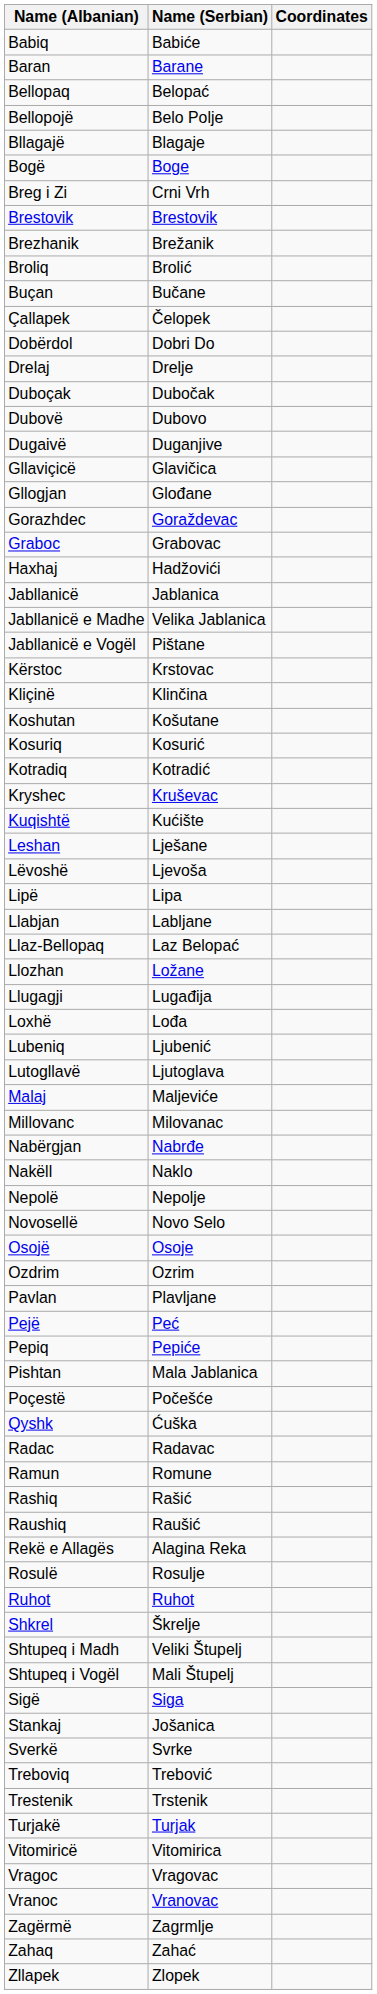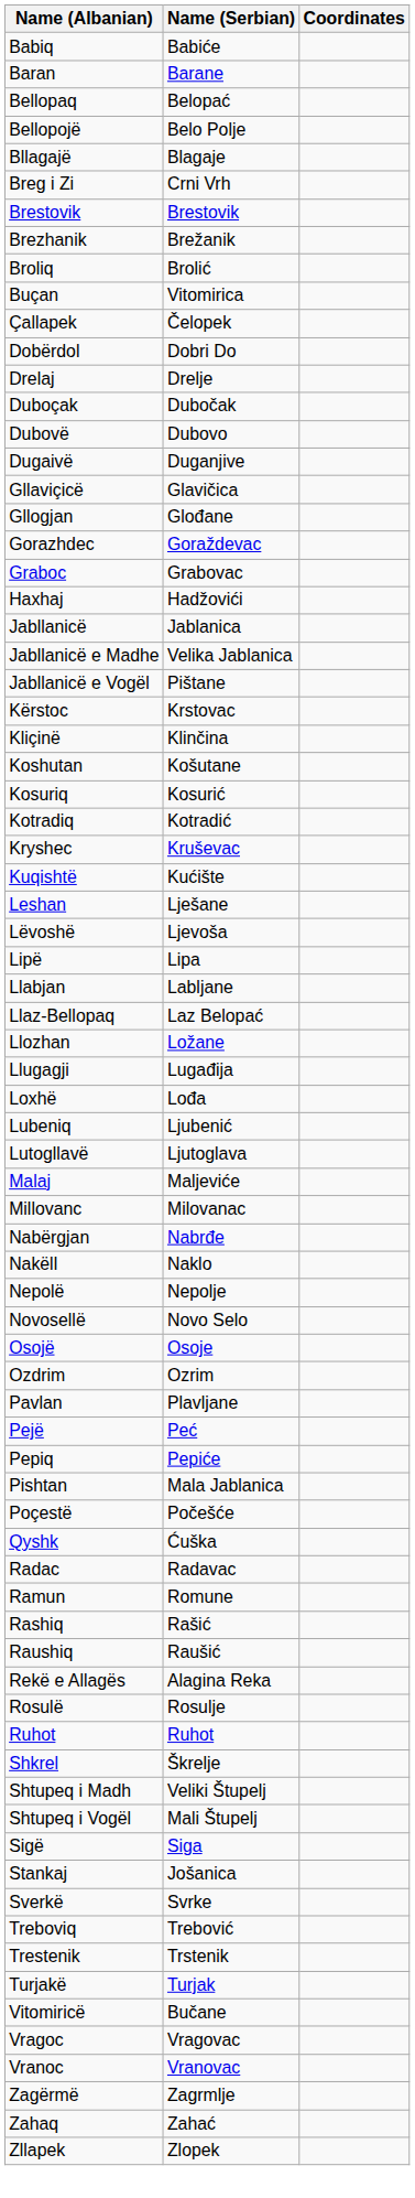 <table class="wikitable sortable">
 <tr>
 <th>Name (Albanian)</th>
 <th>Name (Serbian)</th>
 <th>Coordinates</th>
 </tr>
 <tr>
 <td>Babiq</td>
 <td>Babiće</td>
 <td></td>
 </tr>
 <tr>
 <td>Baran</td>
 <td><a href='#'>Barane</a></td>
 <td></td>
 </tr>
 <tr>
 <td>Bellopaq</td>
 <td>Belopać</td>
 <td></td>
 </tr>
 <tr>
 <td>Bellopojë</td>
 <td>Belo Polje</td>
 <td></td>
 </tr>
 <tr>
 <td>Bllagajë</td>
 <td>Blagaje</td>
 <td></td>
 </tr>
 <tr>
-<td>Bogë</td>
-<td><a href='#'>Boge</a></td>
-<td></td>
-</tr>
-<tr>
 <td>Breg i Zi</td>
 <td>Crni Vrh</td>
 <td></td>
 </tr>
 <tr>
 <td><a href='#'>Brestovik</a></td>
 <td><a href='#'>Brestovik</a></td>
 <td></td>
 </tr>
 <tr>
 <td>Brezhanik</td>
 <td>Brežanik</td>
 <td></td>
 </tr>
 <tr>
 <td>Broliq</td>
 <td>Brolić</td>
 <td></td>
 </tr>
 <tr>
 <td>Buçan</td>
-<td>Bučane</td>
+<td>Vitomirica</td>
 <td></td>
 </tr>
 <tr>
 <td>Çallapek</td>
 <td>Čelopek</td>
 <td></td>
 </tr>
 <tr>
 <td>Dobërdol</td>
 <td>Dobri Do</td>
 <td></td>
 </tr>
 <tr>
 <td>Drelaj</td>
 <td>Drelje</td>
 <td></td>
 </tr>
 <tr>
 <td>Duboçak</td>
 <td>Dubočak</td>
 <td></td>
 </tr>
 <tr>
 <td>Dubovë</td>
 <td>Dubovo</td>
 <td></td>
 </tr>
 <tr>
 <td>Dugaivë</td>
 <td>Duganjive</td>
 <td></td>
 </tr>
 <tr>
 <td>Gllaviçicë</td>
 <td>Glavičica</td>
 <td></td>
 </tr>
 <tr>
 <td>Gllogjan</td>
 <td>Glođane</td>
 <td></td>
 </tr>
 <tr>
 <td>Gorazhdec</td>
 <td><a href='#'>Goraždevac</a></td>
 <td></td>
 </tr>
 <tr>
 <td><a href='#'>Graboc</a></td>
 <td>Grabovac</td>
 <td></td>
 </tr>
 <tr>
 <td>Haxhaj</td>
 <td>Hadžovići</td>
 <td></td>
 </tr>
 <tr>
 <td>Jabllanicë</td>
 <td>Jablanica</td>
 <td></td>
 </tr>
 <tr>
 <td>Jabllanicë e Madhe</td>
 <td>Velika Jablanica</td>
 <td></td>
 </tr>
 <tr>
 <td>Jabllanicë e Vogël</td>
 <td>Pištane</td>
 <td></td>
 </tr>
 <tr>
 <td>Kërstoc</td>
 <td>Krstovac</td>
 <td></td>
 </tr>
 <tr>
 <td>Kliçinë</td>
 <td>Klinčina</td>
 <td></td>
 </tr>
 <tr>
 <td>Koshutan</td>
 <td>Košutane</td>
 <td></td>
 </tr>
 <tr>
 <td>Kosuriq</td>
 <td>Kosurić</td>
 <td></td>
 </tr>
 <tr>
 <td>Kotradiq</td>
 <td>Kotradić</td>
 <td></td>
 </tr>
 <tr>
 <td>Kryshec</td>
 <td><a href='#'>Kruševac</a></td>
 <td></td>
 </tr>
 <tr>
 <td><a href='#'>Kuqishtë</a></td>
 <td>Kućište</td>
 <td></td>
 </tr>
 <tr>
 <td><a href='#'>Leshan</a></td>
 <td>Lješane</td>
 <td></td>
 </tr>
 <tr>
 <td>Lëvoshë</td>
 <td>Ljevoša</td>
 <td></td>
 </tr>
 <tr>
 <td>Lipë</td>
 <td>Lipa</td>
 <td></td>
 </tr>
 <tr>
 <td>Llabjan</td>
 <td>Labljane</td>
 <td></td>
 </tr>
 <tr>
 <td>Llaz-Bellopaq</td>
 <td>Laz Belopać</td>
 <td></td>
 </tr>
 <tr>
 <td>Llozhan</td>
 <td><a href='#'>Ložane</a></td>
 <td></td>
 </tr>
 <tr>
 <td>Llugagji</td>
 <td>Lugađija</td>
 <td></td>
 </tr>
 <tr>
 <td>Loxhë</td>
 <td>Lođa</td>
 <td></td>
 </tr>
 <tr>
 <td>Lubeniq</td>
 <td>Ljubenić</td>
 <td></td>
 </tr>
 <tr>
 <td>Lutogllavë</td>
 <td>Ljutoglava</td>
 <td></td>
 </tr>
 <tr>
 <td><a href='#'>Malaj</a></td>
 <td>Maljeviće</td>
 <td></td>
 </tr>
 <tr>
 <td>Millovanc</td>
 <td>Milovanac</td>
 <td></td>
 </tr>
 <tr>
 <td>Nabërgjan</td>
 <td><a href='#'>Nabrđe</a></td>
 <td></td>
 </tr>
 <tr>
 <td>Nakëll</td>
 <td>Naklo</td>
 <td></td>
 </tr>
 <tr>
 <td>Nepolë</td>
 <td>Nepolje</td>
 <td></td>
 </tr>
 <tr>
 <td>Novosellë</td>
 <td>Novo Selo</td>
 <td></td>
 </tr>
 <tr>
 <td><a href='#'>Osojë</a></td>
 <td><a href='#'>Osoje</a></td>
 <td></td>
 </tr>
 <tr>
 <td>Ozdrim</td>
 <td>Ozrim</td>
 <td></td>
 </tr>
 <tr>
 <td>Pavlan</td>
 <td>Plavljane</td>
 <td></td>
 </tr>
 <tr>
 <td><a href='#'>Pejë</a></td>
 <td><a href='#'>Peć</a></td>
 <td></td>
 </tr>
 <tr>
 <td>Pepiq</td>
 <td><a href='#'>Pepiće</a></td>
 <td></td>
 </tr>
 <tr>
 <td>Pishtan</td>
 <td>Mala Jablanica</td>
 <td></td>
 </tr>
 <tr>
 <td>Poçestë</td>
 <td>Počešće</td>
 <td></td>
 </tr>
 <tr>
 <td><a href='#'>Qyshk</a></td>
 <td>Ćuška</td>
 <td></td>
 </tr>
 <tr>
 <td>Radac</td>
 <td>Radavac</td>
 <td></td>
 </tr>
 <tr>
 <td>Ramun</td>
 <td>Romune</td>
 <td></td>
 </tr>
 <tr>
 <td>Rashiq</td>
 <td>Rašić</td>
 <td></td>
 </tr>
 <tr>
 <td>Raushiq</td>
 <td>Raušić</td>
 <td></td>
 </tr>
 <tr>
 <td>Rekë e Allagës</td>
 <td>Alagina Reka</td>
 <td></td>
 </tr>
 <tr>
 <td>Rosulë</td>
 <td>Rosulje</td>
 <td></td>
 </tr>
 <tr>
 <td><a href='#'>Ruhot</a></td>
 <td><a href='#'>Ruhot</a></td>
 <td></td>
 </tr>
 <tr>
 <td><a href='#'>Shkrel</a></td>
 <td>Škrelje</td>
 <td></td>
 </tr>
 <tr>
 <td>Shtupeq i Madh</td>
 <td>Veliki Štupelj</td>
 <td></td>
 </tr>
 <tr>
 <td>Shtupeq i Vogël</td>
 <td>Mali Štupelj</td>
 <td></td>
 </tr>
 <tr>
 <td>Sigë</td>
 <td><a href='#'>Siga</a></td>
 <td></td>
 </tr>
 <tr>
 <td>Stankaj</td>
 <td>Jošanica</td>
 <td></td>
 </tr>
 <tr>
 <td>Sverkë</td>
 <td>Svrke</td>
 <td></td>
 </tr>
 <tr>
 <td>Treboviq</td>
 <td>Trebović</td>
 <td></td>
 </tr>
 <tr>
 <td>Trestenik</td>
 <td>Trstenik</td>
 <td></td>
 </tr>
 <tr>
 <td>Turjakë</td>
 <td><a href='#'>Turjak</a></td>
 <td></td>
 </tr>
 <tr>
 <td>Vitomiricë</td>
-<td>Vitomirica</td>
+<td>Bučane</td>
 <td></td>
 </tr>
 <tr>
 <td>Vragoc</td>
 <td>Vragovac</td>
 <td></td>
 </tr>
 <tr>
 <td>Vranoc</td>
 <td><a href='#'>Vranovac</a></td>
 <td></td>
 </tr>
 <tr>
 <td>Zagërmë</td>
 <td>Zagrmlje</td>
 <td></td>
 </tr>
 <tr>
 <td>Zahaq</td>
 <td>Zahać</td>
 <td></td>
 </tr>
 <tr>
 <td>Zllapek</td>
 <td>Zlopek</td>
 <td></td>
 </tr>
 </table>
